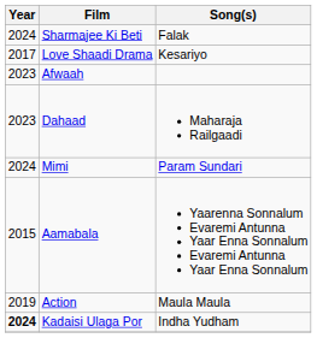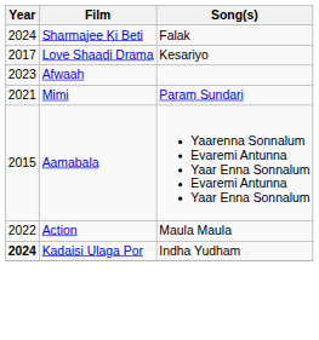 <table class="wikitable">
 <tr>
 <th>Year</th>
 <th>Film</th>
 <th>Song(s)</th>
 </tr>
 <tr>
 <td>2024</td>
 <td><a href='#'>Sharmajee Ki Beti</a></td>
 <td>Falak</td>
 </tr>
 <tr>
 <td>2017</td>
 <td><a href='#'>Love Shaadi Drama</a></td>
 <td>Kesariyo</td>
 </tr>
 <tr>
 <td>2023</td>
 <td><a href='#'>Afwaah</a></td>
 <td></td>
 </tr>
 <tr>
-<td>2023</td>
-<td><a href='#'>Dahaad</a></td>
-<td><br><ul><li>Maharaja</li><li>Railgaadi</li></ul></td>
-</tr>
-<tr>
-<td>2024</td>
+<td>2021</td>
 <td><a href='#'>Mimi</a></td>
 <td><a href='#'>Param Sundari</a></td>
 </tr>
 <tr>
 <td>2015</td>
 <td><a href='#'>Aamabala</a></td>
 <td><br><ul><li>Yaarenna Sonnalum</li><li>Evaremi Antunna</li><li>Yaar Enna Sonnalum</li><li>Evaremi Antunna</li><li>Yaar Enna Sonnalum</li></ul></td>
 </tr>
 <tr>
-<td>2019</td>
+<td>2022</td>
 <td><a href='#'>Action</a></td>
 <td>Maula Maula</td>
 </tr>
 <tr>
 <td><strong>2024</strong></td>
 <td><a href='#'>Kadaisi Ulaga Por</a></td>
 <td>Indha Yudham</td>
 </tr>
 <tr>
 </tr>
 </table>
